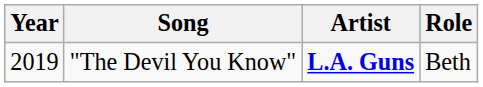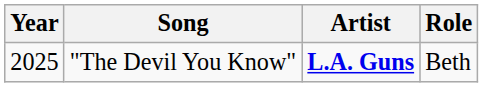 <table class="wikitable sortable">
 <tr>
 <th>Year</th>
 <th>Song</th>
 <th>Artist</th>
 <th>Role</th>
 </tr>
 <tr>
-<td>2019</td>
+<td>2025</td>
 <td>"The Devil You Know"</td>
 <td><strong><a href='#'>L.A. Guns</a></strong></td>
 <td>Beth</td>
 </tr>
 </table>
